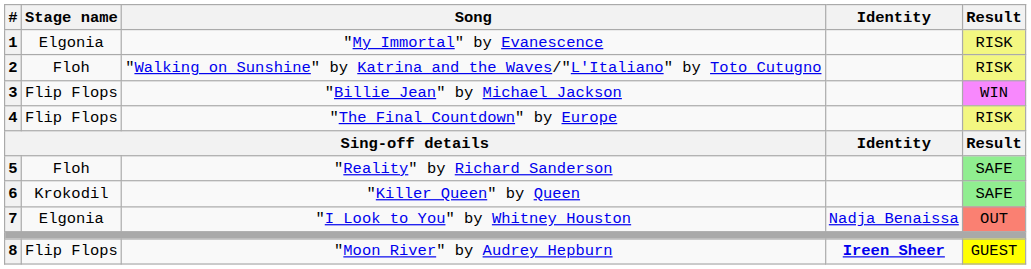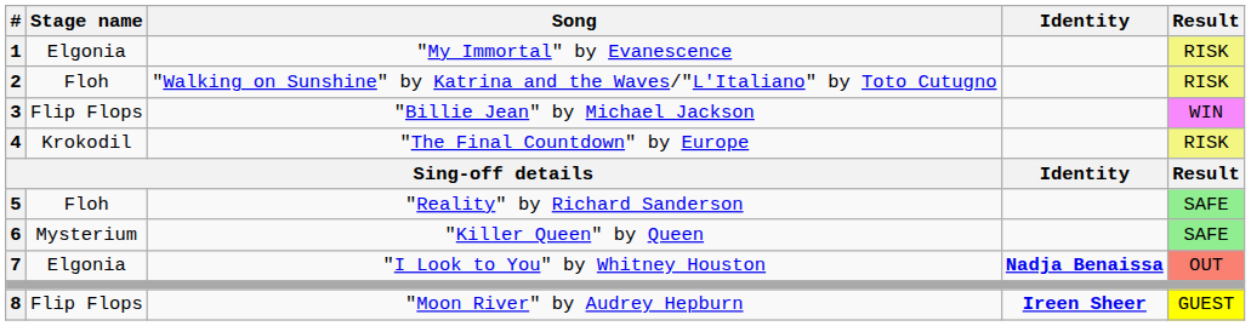 <table class="wikitable plainrowheaders" style="text-align: center;">
 <tr>
 <th>#</th>
 <th>Stage name</th>
 <th>Song</th>
 <th>Identity</th>
 <th>Result</th>
 </tr>
 <tr>
 <th>1</th>
 <td>Elgonia</td>
 <td>"<a href='#'>My Immortal</a>" by <a href='#'>Evanescence</a></td>
 <td></td>
 <td bgcolor="F3F781">RISK</td>
 </tr>
 <tr>
 <th>2</th>
 <td>Floh</td>
 <td>"<a href='#'>Walking on Sunshine</a>" by <a href='#'>Katrina and the Waves</a>/"<a href='#'>L'Italiano</a>" by <a href='#'>Toto Cutugno</a></td>
 <td></td>
 <td bgcolor="F3F781">RISK</td>
 </tr>
 <tr>
 <th>3</th>
 <td>Flip Flops</td>
 <td>"<a href='#'>Billie Jean</a>" by <a href='#'>Michael Jackson</a></td>
 <td></td>
 <td bgcolor="F888FD">WIN</td>
 </tr>
 <tr>
 <th>4</th>
-<td>Flip Flops</td>
+<td>Krokodil</td>
 <td>"<a href='#'>The Final Countdown</a>" by <a href='#'>Europe</a></td>
 <td></td>
 <td bgcolor="F3F781">RISK</td>
 </tr>
 <tr>
 <th colspan="3">Sing-off details</th>
 <th>Identity</th>
 <th>Result</th>
 </tr>
 <tr>
 <th>5</th>
 <td>Floh</td>
 <td>"<a href='#'>Reality</a>" by <a href='#'>Richard Sanderson</a></td>
 <td></td>
 <td bgcolor=lightgreen>SAFE</td>
 </tr>
 <tr>
 <th>6</th>
-<td>Krokodil</td>
+<td>Mysterium</td>
 <td>"<a href='#'>Killer Queen</a>" by <a href='#'>Queen</a></td>
 <td></td>
 <td bgcolor=lightgreen>SAFE</td>
 </tr>
 <tr>
 <th>7</th>
 <td>Elgonia</td>
 <td>"<a href='#'>I Look to You</a>" by <a href='#'>Whitney Houston</a></td>
-<td><a href='#'>Nadja Benaissa</a></td>
+<td><strong><a href='#'>Nadja Benaissa</a></strong></td>
 <td bgcolor=salmon>OUT</td>
 </tr>
 <tr>
 <td colspan="6" style="background:darkgray"></td>
 </tr>
 <tr>
 <th>8</th>
 <td>Flip Flops</td>
 <td>"<a href='#'>Moon River</a>" by <a href='#'>Audrey Hepburn</a></td>
 <td><strong><a href='#'>Ireen Sheer</a></strong></td>
 <td bgcolor=yellow>GUEST</td>
 </tr>
 </table>
